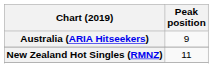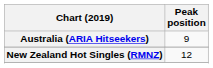 <table class="wikitable sortable plainrowheaders" style="text-align:center">
 <tr>
 <th>Chart (2019)</th>
 <th>Peak<br>position</th>
 </tr>
 <tr>
 <th scope="row">Australia (<a href='#'>ARIA Hitseekers</a>)</th>
 <td>9</td>
 </tr>
 <tr>
 </tr>
 <tr>
 <th scope="row">New Zealand Hot Singles (<a href='#'>RMNZ</a>)</th>
-<td>11</td>
+<td>12</td>
 </tr>
 <tr>
 </tr>
 <tr>
 </tr>
 </table>
